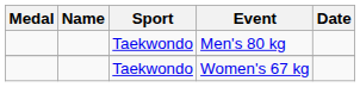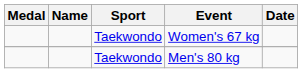 <table class="wikitable sortable" style="font-size:95%">
 <tr>
 <th>Medal</th>
 <th>Name</th>
 <th>Sport</th>
 <th>Event</th>
 <th>Date</th>
 </tr>
 <tr>
 <td></td>
 <td></td>
 <td><a href='#'>Taekwondo</a></td>
-<td><a href='#'>Men's 80 kg</a></td>
+<td><a href='#'>Women's 67 kg</a></td>
 <td></td>
 </tr>
 <tr>
 </tr>
 <tr>
 <td></td>
 <td></td>
 <td><a href='#'>Taekwondo</a></td>
-<td><a href='#'>Women's 67 kg</a></td>
+<td><a href='#'>Men's 80 kg</a></td>
 <td></td>
 </tr>
 </table>
